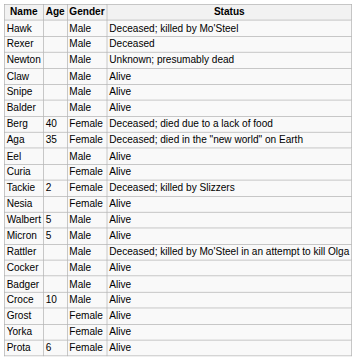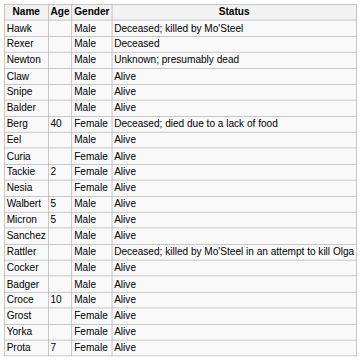 <table class="wikitable">
 <tr>
 <th>Name</th>
 <th>Age</th>
 <th>Gender</th>
 <th>Status</th>
 </tr>
 <tr>
 <td>Hawk</td>
 <td></td>
 <td>Male</td>
 <td>Deceased; killed by Mo'Steel</td>
 </tr>
 <tr>
 <td>Rexer</td>
 <td></td>
 <td>Male</td>
 <td>Deceased</td>
 </tr>
 <tr>
 <td>Newton</td>
 <td></td>
 <td>Male</td>
 <td>Unknown; presumably dead</td>
 </tr>
 <tr>
 <td>Claw</td>
 <td></td>
 <td>Male</td>
 <td>Alive</td>
 </tr>
 <tr>
 <td>Snipe</td>
 <td></td>
 <td>Male</td>
 <td>Alive</td>
 </tr>
 <tr>
 <td>Balder</td>
 <td></td>
 <td>Male</td>
 <td>Alive</td>
 </tr>
 <tr>
 <td>Berg</td>
 <td>40</td>
 <td>Female</td>
 <td>Deceased; died due to a lack of food</td>
 </tr>
 <tr>
-<td>Aga</td>
-<td>35</td>
-<td>Female</td>
-<td>Deceased; died in the "new world" on Earth</td>
-</tr>
-<tr>
 <td>Eel</td>
 <td></td>
 <td>Male</td>
 <td>Alive</td>
 </tr>
 <tr>
 <td>Curia</td>
 <td></td>
 <td>Female</td>
 <td>Alive</td>
 </tr>
 <tr>
 <td>Tackie</td>
 <td>2</td>
 <td>Female</td>
-<td>Deceased; killed by Slizzers</td>
+<td>Alive</td>
 </tr>
 <tr>
 <td>Nesia</td>
 <td></td>
 <td>Female</td>
 <td>Alive</td>
 </tr>
 <tr>
 <td>Walbert</td>
 <td>5</td>
 <td>Male</td>
 <td>Alive</td>
 </tr>
 <tr>
 <td>Micron</td>
 <td>5</td>
+<td>Male</td>
+<td>Alive</td>
+</tr>
+<tr>
+<td>Sanchez</td>
+<td></td>
 <td>Male</td>
 <td>Alive</td>
 </tr>
 <tr>
 <td>Rattler</td>
 <td></td>
 <td>Male</td>
 <td>Deceased; killed by Mo'Steel in an attempt to kill Olga</td>
 </tr>
 <tr>
 <td>Cocker</td>
 <td></td>
 <td>Male</td>
 <td>Alive</td>
 </tr>
 <tr>
 <td>Badger</td>
 <td></td>
 <td>Male</td>
 <td>Alive</td>
 </tr>
 <tr>
 <td>Croce</td>
 <td>10</td>
 <td>Male</td>
 <td>Alive</td>
 </tr>
 <tr>
 <td>Grost</td>
 <td></td>
 <td>Female</td>
 <td>Alive</td>
 </tr>
 <tr>
 <td>Yorka</td>
 <td></td>
 <td>Female</td>
 <td>Alive</td>
 </tr>
 <tr>
 <td>Prota</td>
-<td>6</td>
+<td>7</td>
 <td>Female</td>
 <td>Alive</td>
 </tr>
 </table>
